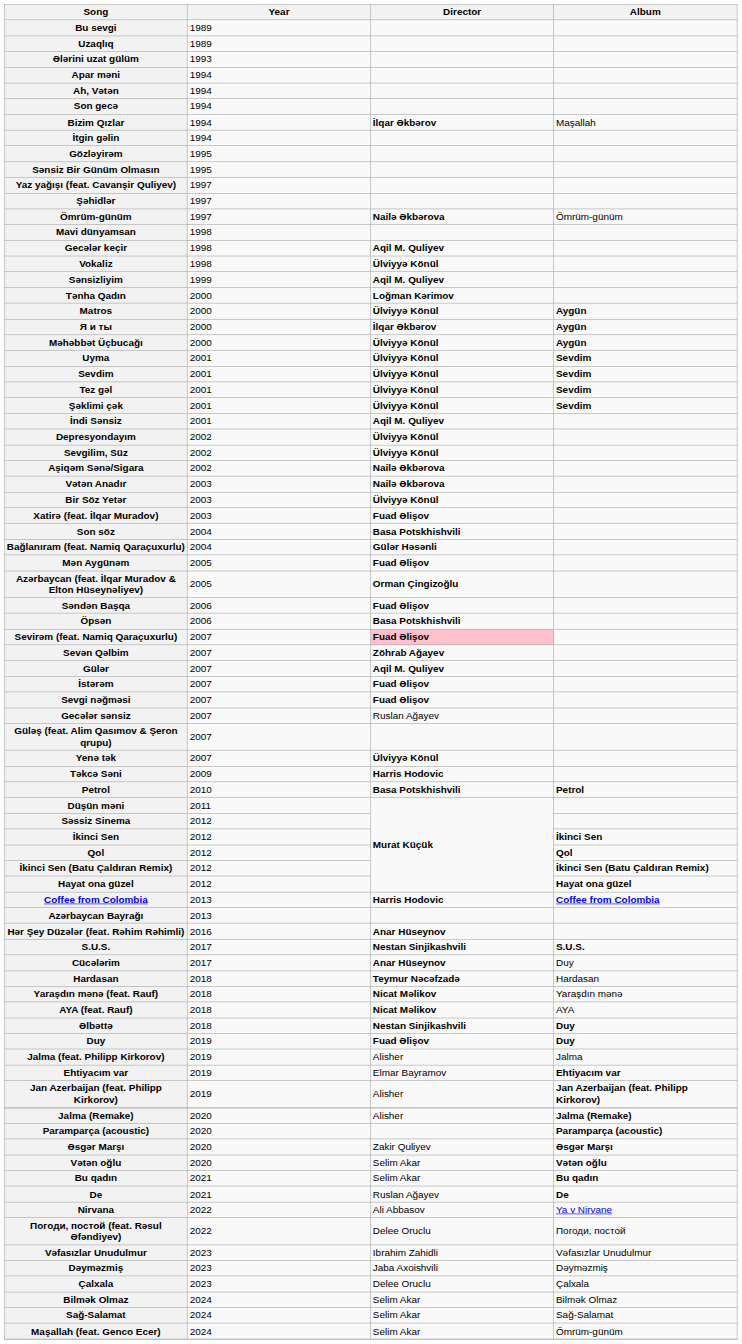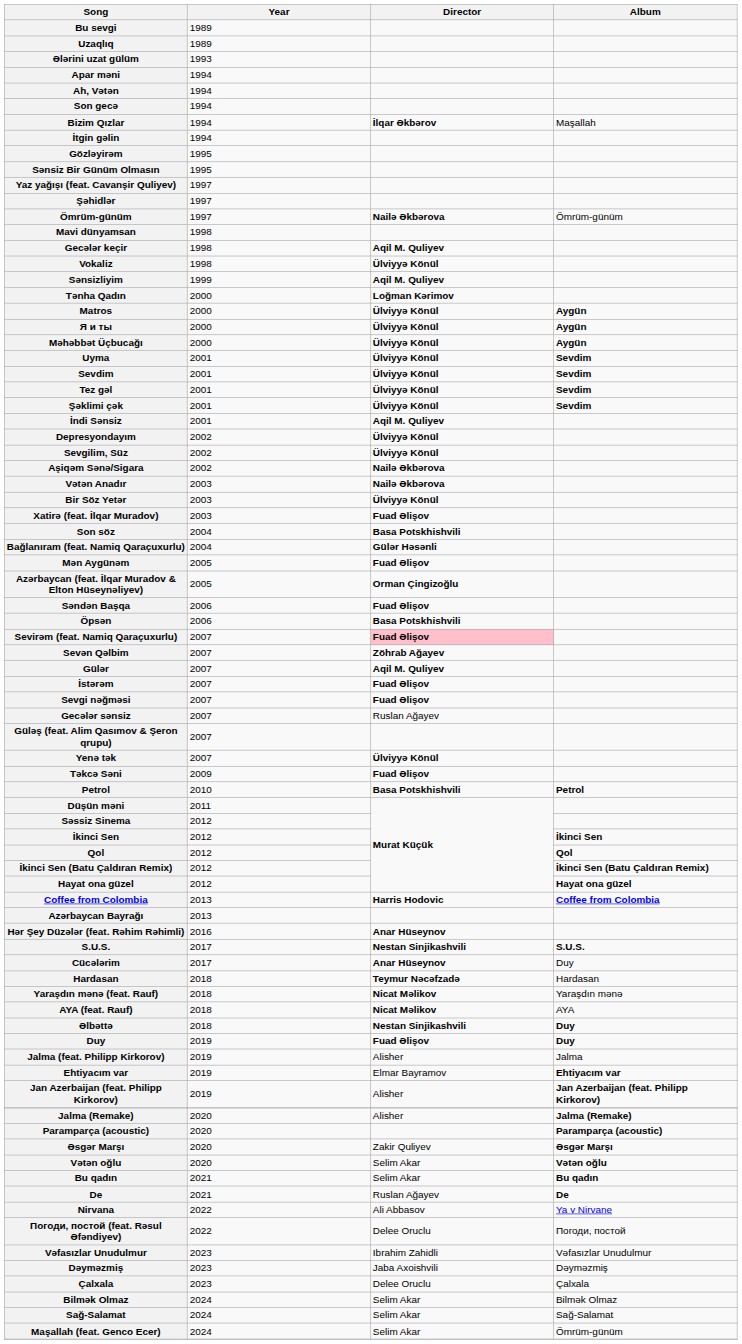 <table class="sortable wikitable">
 <tr>
 <th style="width:18em;">Song</th>
 <th style="width:18em;">Year</th>
 <th style="width:18em;">Director</th>
 <th style="width:18em;">Album</th>
 </tr>
 <tr>
 <th scope="row">Bu sevgi</th>
 <td>1989</td>
 <td></td>
 <td></td>
 </tr>
 <tr>
 <th scope="row"><strong>Uzaqlıq</strong></th>
 <td>1989</td>
 <td></td>
 <td></td>
 </tr>
 <tr>
 <th scope="row"><strong>Ələrini uzat gülüm</strong></th>
 <td>1993</td>
 <td></td>
 <td></td>
 </tr>
 <tr>
 <th scope="row"><strong>Apar məni</strong></th>
 <td>1994</td>
 <td></td>
 <td></td>
 </tr>
 <tr>
 <th scope="row"><strong>Ah, Vətən</strong></th>
 <td>1994</td>
 <td></td>
 <td></td>
 </tr>
 <tr>
 <th scope="row"><strong>Son gecə</strong></th>
 <td>1994</td>
 <td></td>
 <td></td>
 </tr>
 <tr>
 <th scope="row"><strong>Bizim Qızlar</strong></th>
 <td>1994</td>
 <td><strong>İlqar Əkbərov</strong></td>
 <td>Maşallah</td>
 </tr>
 <tr>
 <th scope="row"><strong>İtgin gəlin</strong></th>
 <td>1994</td>
 <td></td>
 <td></td>
 </tr>
 <tr>
 <th scope="row"><strong>Gözləyirəm</strong></th>
 <td>1995</td>
 <td></td>
 <td></td>
 </tr>
 <tr>
 <th scope="row"><strong>Sənsiz Bir Günüm Olmasın</strong></th>
 <td>1995</td>
 <td></td>
 <td></td>
 </tr>
 <tr>
 <th scope="row"><strong>Yaz yağışı</strong> (feat. Cavanşir Quliyev)</th>
 <td>1997</td>
 <td></td>
 <td></td>
 </tr>
 <tr>
 <th scope="row"><strong>Şəhidlər</strong></th>
 <td>1997</td>
 <td></td>
 <td></td>
 </tr>
 <tr>
 <th scope="row"><strong>Ömrüm-günüm</strong></th>
 <td>1997</td>
 <td><strong>Nailə Əkbərova</strong></td>
 <td>Ömrüm-günüm</td>
 </tr>
 <tr>
 <th scope="row"><strong>Mavi dünyamsan</strong></th>
 <td>1998</td>
 <td></td>
 <td></td>
 </tr>
 <tr>
 <th scope="row"><strong> Gecələr keçir </strong></th>
 <td>1998</td>
 <td><strong>Aqil M. Quliyev</strong></td>
 <td></td>
 </tr>
 <tr>
 <th scope="row"><strong>Vokaliz</strong></th>
 <td>1998</td>
 <td><strong>Ülviyyə Könül</strong></td>
 <td></td>
 </tr>
 <tr>
 <th scope="row"><strong>Sənsizliyim</strong></th>
 <td>1999</td>
 <td><strong>Aqil M. Quliyev</strong></td>
 <td></td>
 </tr>
 <tr>
 <th scope="row"><strong>Tənha Qadın</strong></th>
 <td>2000</td>
 <td><strong>Loğman Kərimov</strong></td>
 <td></td>
 </tr>
 <tr>
 <th scope="row"><strong>Matros</strong></th>
 <td>2000</td>
 <td><strong>Ülviyyə Könül</strong></td>
 <td><strong>Aygün</strong></td>
 </tr>
 <tr>
 <th scope="row"><strong>Я и ты</strong></th>
 <td>2000</td>
-<td><strong>İlqar Əkbərov</strong></td>
+<td><strong> Ülviyyə Könül </strong></td>
 <td><strong>Aygün</strong></td>
 </tr>
 <tr>
 <th scope="row"><strong>Məhəbbət Üçbucağı</strong></th>
 <td>2000</td>
 <td><strong> Ülviyyə Könül </strong></td>
 <td><strong>Aygün</strong></td>
 </tr>
 <tr>
 <th scope="row"><strong>Uyma</strong></th>
 <td>2001</td>
 <td><strong>Ülviyyə Könül</strong></td>
 <td><strong>Sevdim</strong></td>
 </tr>
 <tr>
 <th scope="row"><strong>Sevdim</strong></th>
 <td>2001</td>
 <td><strong> Ülviyyə Könül </strong></td>
 <td><strong>Sevdim</strong></td>
 </tr>
 <tr>
 <th scope="row"><strong>Tez gəl</strong></th>
 <td>2001</td>
 <td><strong>Ülviyyə Könül</strong></td>
 <td><strong>Sevdim</strong></td>
 </tr>
 <tr>
 <th>Şəklimi çək</th>
 <td>2001</td>
 <td><strong>Ülviyyə Könül</strong></td>
 <td><strong>Sevdim</strong></td>
 </tr>
 <tr>
 <th scope="row"><strong>İndi Sənsiz</strong></th>
 <td>2001</td>
 <td><strong>Aqil M. Quliyev</strong></td>
 <td></td>
 </tr>
 <tr>
 <th scope="row"><strong>Depresyondayım</strong></th>
 <td>2002</td>
 <td><strong>Ülviyyə Könül</strong></td>
 <td></td>
 </tr>
 <tr>
 <th scope="row"><strong>Sevgilim, Süz</strong></th>
 <td>2002</td>
 <td><strong> Ülviyyə Könül </strong></td>
 <td></td>
 </tr>
 <tr>
 <th scope="row"><strong>Aşiqəm Sənə/Sigara</strong></th>
 <td>2002</td>
 <td><strong>Nailə Əkbərova</strong></td>
 <td></td>
 </tr>
 <tr>
 <th scope="row"><strong>Vətən Anadır</strong></th>
 <td>2003</td>
 <td><strong>Nailə Əkbərova</strong></td>
 <td></td>
 </tr>
 <tr>
 <th scope="row"><strong>Bir Söz Yetər</strong></th>
 <td>2003</td>
 <td><strong>Ülviyyə Könül</strong></td>
 <td></td>
 </tr>
 <tr>
 <th scope="row"><strong>Xatirə (feat. İlqar Muradov)</strong></th>
 <td>2003</td>
 <td><strong>Fuad Əlişov</strong></td>
 <td></td>
 </tr>
 <tr>
 <th scope="row"><strong>Son söz</strong></th>
 <td>2004</td>
 <td><strong>Basa Potskhishvili</strong></td>
 <td></td>
 </tr>
 <tr>
 <th scope="row"><strong>Bağlanıram</strong> (feat. Namiq Qaraçuxurlu)</th>
 <td>2004</td>
 <td><strong>Gülər Həsənli</strong></td>
 <td></td>
 </tr>
 <tr>
 <th scope="row"><strong>Mən Aygünəm</strong></th>
 <td>2005</td>
 <td><strong>Fuad Əlişov</strong></td>
 <td></td>
 </tr>
 <tr>
 <th scope="row"><strong>Azərbaycan (feat. İlqar Muradov & Elton Hüseynəliyev)  </strong></th>
 <td>2005</td>
 <td><strong>Orman Çingizoğlu</strong></td>
 <td></td>
 </tr>
 <tr>
 <th scope="row"><strong>Səndən Başqa</strong></th>
 <td>2006</td>
 <td><strong>Fuad Əlişov</strong></td>
 <td></td>
 </tr>
 <tr>
 <th scope="row"><strong>Öpsən</strong></th>
 <td>2006</td>
 <td><strong>Basa Potskhishvili</strong></td>
 <td></td>
 </tr>
 <tr>
 <th scope="row"><strong>Sevirəm</strong> (feat. Namiq Qaraçuxurlu)</th>
 <td>2007</td>
 <td style="background: pink;"><strong>Fuad Əlişov</strong></td>
 <td></td>
 </tr>
 <tr>
 <th scope="row"><strong>Sevən Qəlbim</strong></th>
 <td>2007</td>
 <td><strong>Zöhrab Ağayev</strong></td>
 <td></td>
 </tr>
 <tr>
 <th scope="row"><strong>Gülər</strong></th>
 <td>2007</td>
 <td><strong>Aqil M. Quliyev</strong></td>
 <td></td>
 </tr>
 <tr>
 <th scope="row"><strong>İstərəm</strong></th>
 <td>2007</td>
 <td><strong>Fuad Əlişov </strong></td>
 <td></td>
 </tr>
 <tr>
 <th scope="row"><strong>Sevgi nəğməsi</strong></th>
 <td>2007</td>
 <td><strong>Fuad Əlişov</strong></td>
 <td></td>
 </tr>
 <tr>
 <th scope="row"><strong>Gecələr sənsiz</strong></th>
 <td>2007</td>
 <td>Ruslan Ağayev</td>
 <td></td>
 </tr>
 <tr>
 <th scope="row"><strong>Güləş (feat. Alim Qasımov & Şeron qrupu)</strong></th>
 <td>2007</td>
 <td></td>
 <td></td>
 </tr>
 <tr>
 <th scope="row">Yenə tək</th>
 <td>2007</td>
 <td><strong>Ülviyyə Könül</strong></td>
 <td></td>
 </tr>
 <tr>
 <th scope="row"><strong>Təkcə Səni</strong></th>
 <td>2009</td>
-<td><strong>Harris Hodovic</strong></td>
+<td><strong>Fuad Əlişov</strong></td>
 <td></td>
 </tr>
 <tr>
 <th scope="row"><strong>Petrol </strong></th>
 <td>2010</td>
 <td><strong>Basa Potskhishvili</strong></td>
 <td><strong>Petrol </strong></td>
 </tr>
 <tr>
 <th scope="row">Düşün məni</th>
 <td>2011</td>
 <td rowspan="6"><strong>Murat Küçük</strong></td>
 <td></td>
 </tr>
 <tr>
 <th scope="row"><strong>Səssiz Sinema</strong></th>
 <td>2012</td>
 <td></td>
 </tr>
 <tr>
 <th scope="row"><strong>İkinci Sen</strong></th>
 <td>2012</td>
 <td><strong>İkinci Sen</strong></td>
 </tr>
 <tr>
 <th scope="row"><strong>Qol</strong></th>
 <td>2012</td>
 <td><strong>Qol</strong></td>
 </tr>
 <tr>
 <th scope="row"><strong>İkinci Sen (Batu Çaldıran Remix)</strong></th>
 <td>2012</td>
 <td><strong>İkinci Sen (Batu Çaldıran Remix)</strong></td>
 </tr>
 <tr>
 <th scope="row"><strong>Hayat ona güzel</strong></th>
 <td>2012</td>
 <td><strong>Hayat ona güzel</strong></td>
 </tr>
 <tr>
 <th scope="row"><strong><a href='#'>Coffee from Colombia</a></strong></th>
 <td>2013</td>
 <td><strong>Harris Hodovic</strong></td>
 <td><strong><a href='#'>Coffee from Colombia</a></strong></td>
 </tr>
 <tr>
 <th scope="row"><strong>Azərbaycan  Bayrağı</strong></th>
 <td>2013</td>
 <td></td>
 <td></td>
 </tr>
 <tr>
 <th scope="row"><strong>Hər Şey  Düzələr (feat. Rəhim Rəhimli)</strong></th>
 <td>2016</td>
 <td><strong>Anar Hüseynov</strong></td>
 <td></td>
 </tr>
 <tr>
 <th scope="row"><strong>S.U.S. </strong></th>
 <td>2017</td>
 <td><strong>Nestan Sinjikashvili</strong></td>
 <td><strong>S.U.S. </strong></td>
 </tr>
 <tr>
 <th scope="row"><strong>Cücələrim</strong></th>
 <td>2017</td>
 <td><strong>Anar Hüseynov</strong></td>
 <td>Duy</td>
 </tr>
 <tr>
 <th scope="row"><strong>Hardasan</strong></th>
 <td>2018</td>
 <td><strong>Teymur Nəcəfzadə</strong></td>
 <td>Hardasan</td>
 </tr>
 <tr>
 <th scope="row"><strong>Yaraşdın mənə (feat. Rauf) </strong></th>
 <td>2018</td>
 <td><strong>Nicat Məlikov</strong></td>
 <td>Yaraşdın mənə</td>
 </tr>
 <tr>
 <th scope="row"><strong>AYA (feat. Rauf) </strong></th>
 <td>2018</td>
 <td><strong>Nicat Məlikov</strong></td>
 <td>AYA</td>
 </tr>
 <tr>
 <th scope="row"><strong>Əlbəttə</strong></th>
 <td>2018</td>
 <td><strong>Nestan Sinjikashvili</strong></td>
 <td><strong>Duy</strong></td>
 </tr>
 <tr>
 <th scope="row"><strong>Duy</strong></th>
 <td>2019</td>
 <td><strong>Fuad Əlişov</strong></td>
 <td><strong>Duy</strong></td>
 </tr>
 <tr>
 <th scope="row"><strong>Jalma (feat. Philipp Kirkorov)</strong></th>
 <td>2019</td>
 <td>Alisher</td>
 <td>Jalma</td>
 </tr>
 <tr>
 <th scope="row"><strong>Ehtiyacım var</strong></th>
 <td>2019</td>
 <td>Elmar Bayramov</td>
 <td><strong>Ehtiyacım var</strong></td>
 </tr>
 <tr>
 <th scope="row"><strong>Jan Azerbaijan (feat. Philipp Kirkorov)</strong></th>
 <td>2019</td>
 <td>Alisher</td>
 <td><strong>Jan Azerbaijan (feat. Philipp Kirkorov)</strong></td>
 </tr>
 <tr>
 </tr>
 <tr>
 <th scope="row"><strong>Jalma (Remake)</strong></th>
 <td>2020</td>
 <td>Alisher</td>
 <td><strong>Jalma (Remake)</strong></td>
 </tr>
 <tr>
 <th scope="row"><strong>Paramparça (acoustic)</strong></th>
 <td>2020</td>
 <td></td>
 <td><strong>Paramparça (acoustic)</strong></td>
 </tr>
 <tr>
 <th scope="row"><strong>Əsgər Marşı</strong></th>
 <td>2020</td>
 <td>Zakir Quliyev</td>
 <td><strong>Əsgər Marşı</strong></td>
 </tr>
 <tr>
 <th scope="row"><strong>Vətən oğlu</strong></th>
 <td>2020</td>
 <td>Selim Akar</td>
 <td><strong>Vətən oğlu</strong></td>
 </tr>
 <tr>
 <th scope="row"><strong>Bu qadın</strong></th>
 <td>2021</td>
 <td>Selim Akar</td>
 <td><strong>Bu qadın</strong></td>
 </tr>
 <tr>
 <th scope="row"><strong>De</strong></th>
 <td>2021</td>
 <td>Ruslan Ağayev</td>
 <td><strong>De</strong></td>
 </tr>
 <tr>
 <th scope="row"><strong>Nirvana</strong></th>
 <td>2022</td>
 <td>Ali Abbasov</td>
 <td><a href='#'>Ya v Nirvane</a></td>
 </tr>
 <tr>
 <th scope="row"><strong>Погоди, постой (feat. Rəsul Əfəndiyev)</strong></th>
 <td>2022</td>
 <td>Delee Oruclu</td>
 <td>Погоди, постой</td>
 </tr>
 <tr>
 <th scope="row"><strong>Vəfasızlar Unudulmur</strong></th>
 <td>2023</td>
 <td>Ibrahim Zahidli</td>
 <td>Vəfasızlar Unudulmur</td>
 </tr>
 <tr>
 <th scope="row"><strong>Dəyməzmiş</strong></th>
 <td>2023</td>
 <td>Jaba Axoishvili</td>
 <td>Dəyməzmiş</td>
 </tr>
 <tr>
 <th scope="row"><strong>Çalxala</strong></th>
 <td>2023</td>
 <td>Delee Oruclu</td>
 <td>Çalxala</td>
 </tr>
 <tr>
 <th scope="row"><strong>Bilmək Olmaz</strong></th>
 <td>2024</td>
 <td>Selim Akar</td>
 <td>Bilmək Olmaz</td>
 </tr>
 <tr>
 <th scope="row"><strong>Sağ-Salamat</strong></th>
 <td>2024</td>
 <td>Selim Akar</td>
 <td>Sağ-Salamat</td>
 </tr>
 <tr>
 <th scope="row"><strong>Maşallah (feat. Genco Ecer)</strong></th>
 <td>2024</td>
 <td>Selim Akar</td>
 <td>Ömrüm-günüm</td>
 </tr>
 <tr>
 </tr>
 </table>
